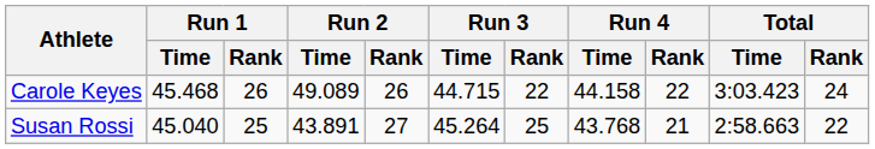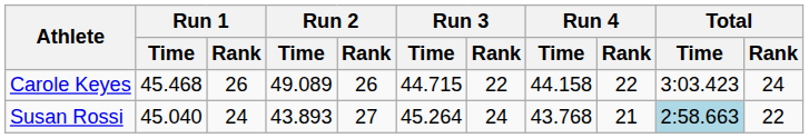 <table class="wikitable" border="1" style="font-size:90%">
 <tr>
 <th rowspan="2">Athlete</th>
 <th colspan="2">Run 1</th>
 <th colspan="2">Run 2</th>
 <th colspan="2">Run 3</th>
 <th colspan="2">Run 4</th>
 <th colspan="2">Total</th>
 </tr>
 <tr>
 <th>Time</th>
 <th>Rank</th>
 <th>Time</th>
 <th>Rank</th>
 <th>Time</th>
 <th>Rank</th>
 <th>Time</th>
 <th>Rank</th>
 <th>Time</th>
 <th>Rank</th>
 </tr>
 <tr>
 <td><a href='#'>Carole Keyes</a></td>
 <td align="center">45.468</td>
 <td align="center">26</td>
 <td align="center">49.089</td>
 <td align="center">26</td>
 <td align="center">44.715</td>
 <td align="center">22</td>
 <td align="center">44.158</td>
 <td align="center">22</td>
 <td align="center">3:03.423</td>
 <td align="center">24</td>
 </tr>
 <tr>
 <td><a href='#'>Susan Rossi</a></td>
 <td align="center">45.040</td>
-<td align="center">25</td>
-<td align="center">43.891</td>
+<td align="center">24</td>
+<td align="center">43.893</td>
 <td align="center">27</td>
 <td align="center">45.264</td>
-<td align="center">25</td>
+<td align="center">24</td>
 <td align="center">43.768</td>
 <td align="center">21</td>
-<td align="center">2:58.663</td>
+<td align="center" style="background: lightblue;">2:58.663</td>
 <td align="center">22</td>
 </tr>
 </table>
